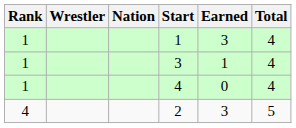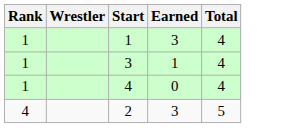 <table class="wikitable sortable" style="text-align:center;">
 <tr>
 <th>Rank</th>
 <th>Wrestler</th>
-<th>Nation</th>
 <th>Start</th>
 <th>Earned</th>
 <th>Total</th>
 </tr>
 <tr style="background:#cfc;">
 <td>1</td>
-<td align=left></td>
 <td align=left></td>
 <td>1</td>
 <td>3</td>
 <td>4</td>
 </tr>
 <tr style="background:#cfc;">
 <td>1</td>
 <td align=left></td>
-<td align=left></td>
 <td>3</td>
 <td>1</td>
 <td>4</td>
 </tr>
 <tr style="background:#cfc;">
 <td>1</td>
-<td align=left></td>
 <td align=left></td>
 <td>4</td>
 <td>0</td>
 <td>4</td>
 </tr>
 <tr>
 <td>4</td>
 <td align=left></td>
-<td align=left></td>
 <td>2</td>
 <td>3</td>
 <td>5</td>
 </tr>
 </table>
